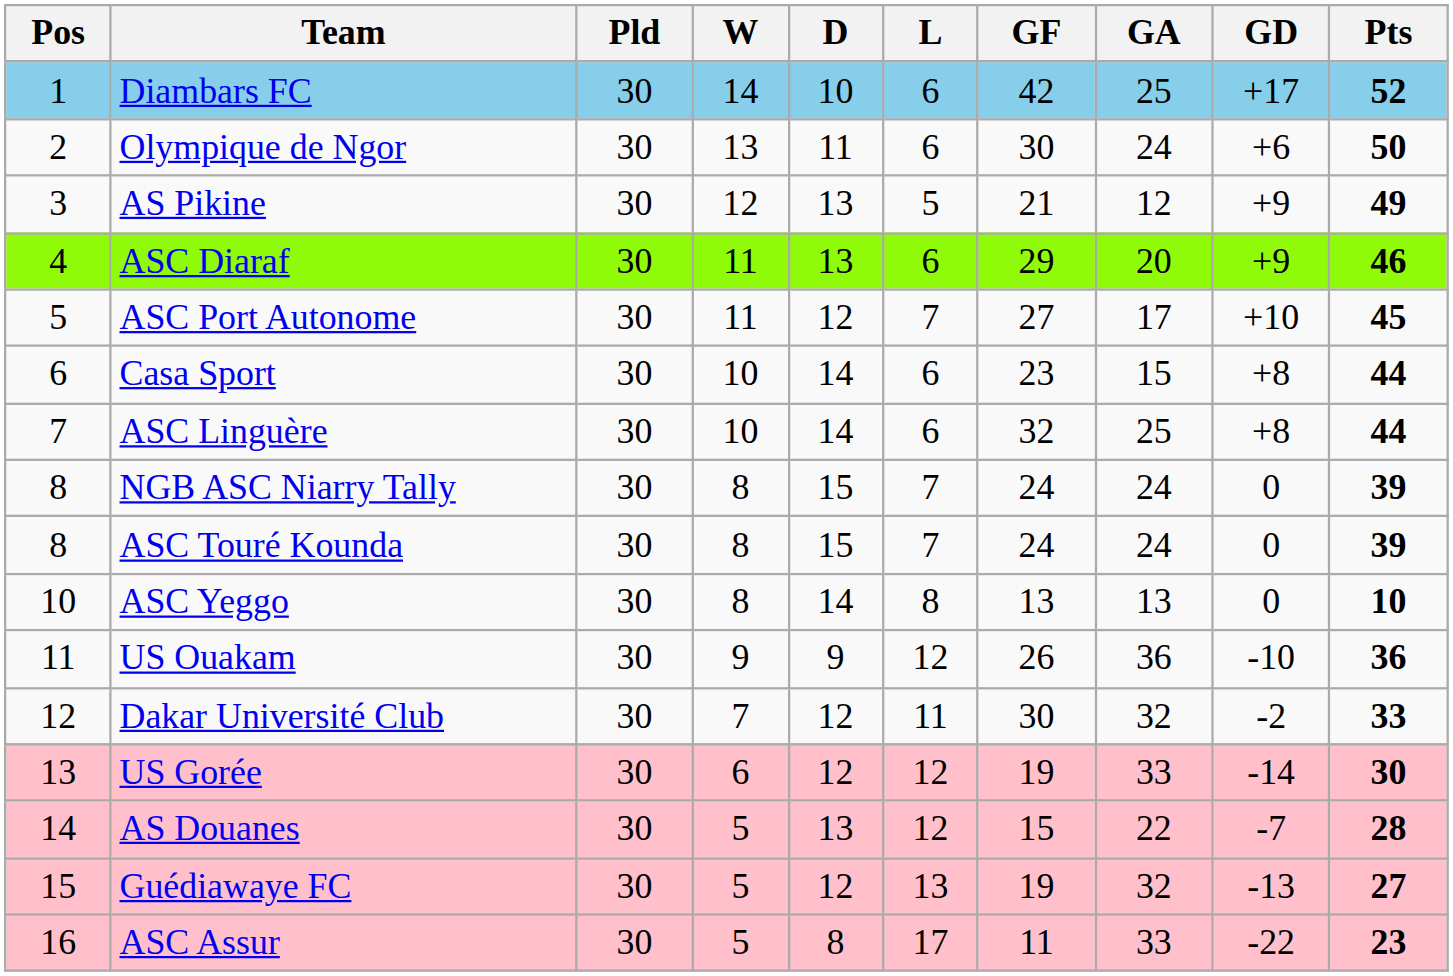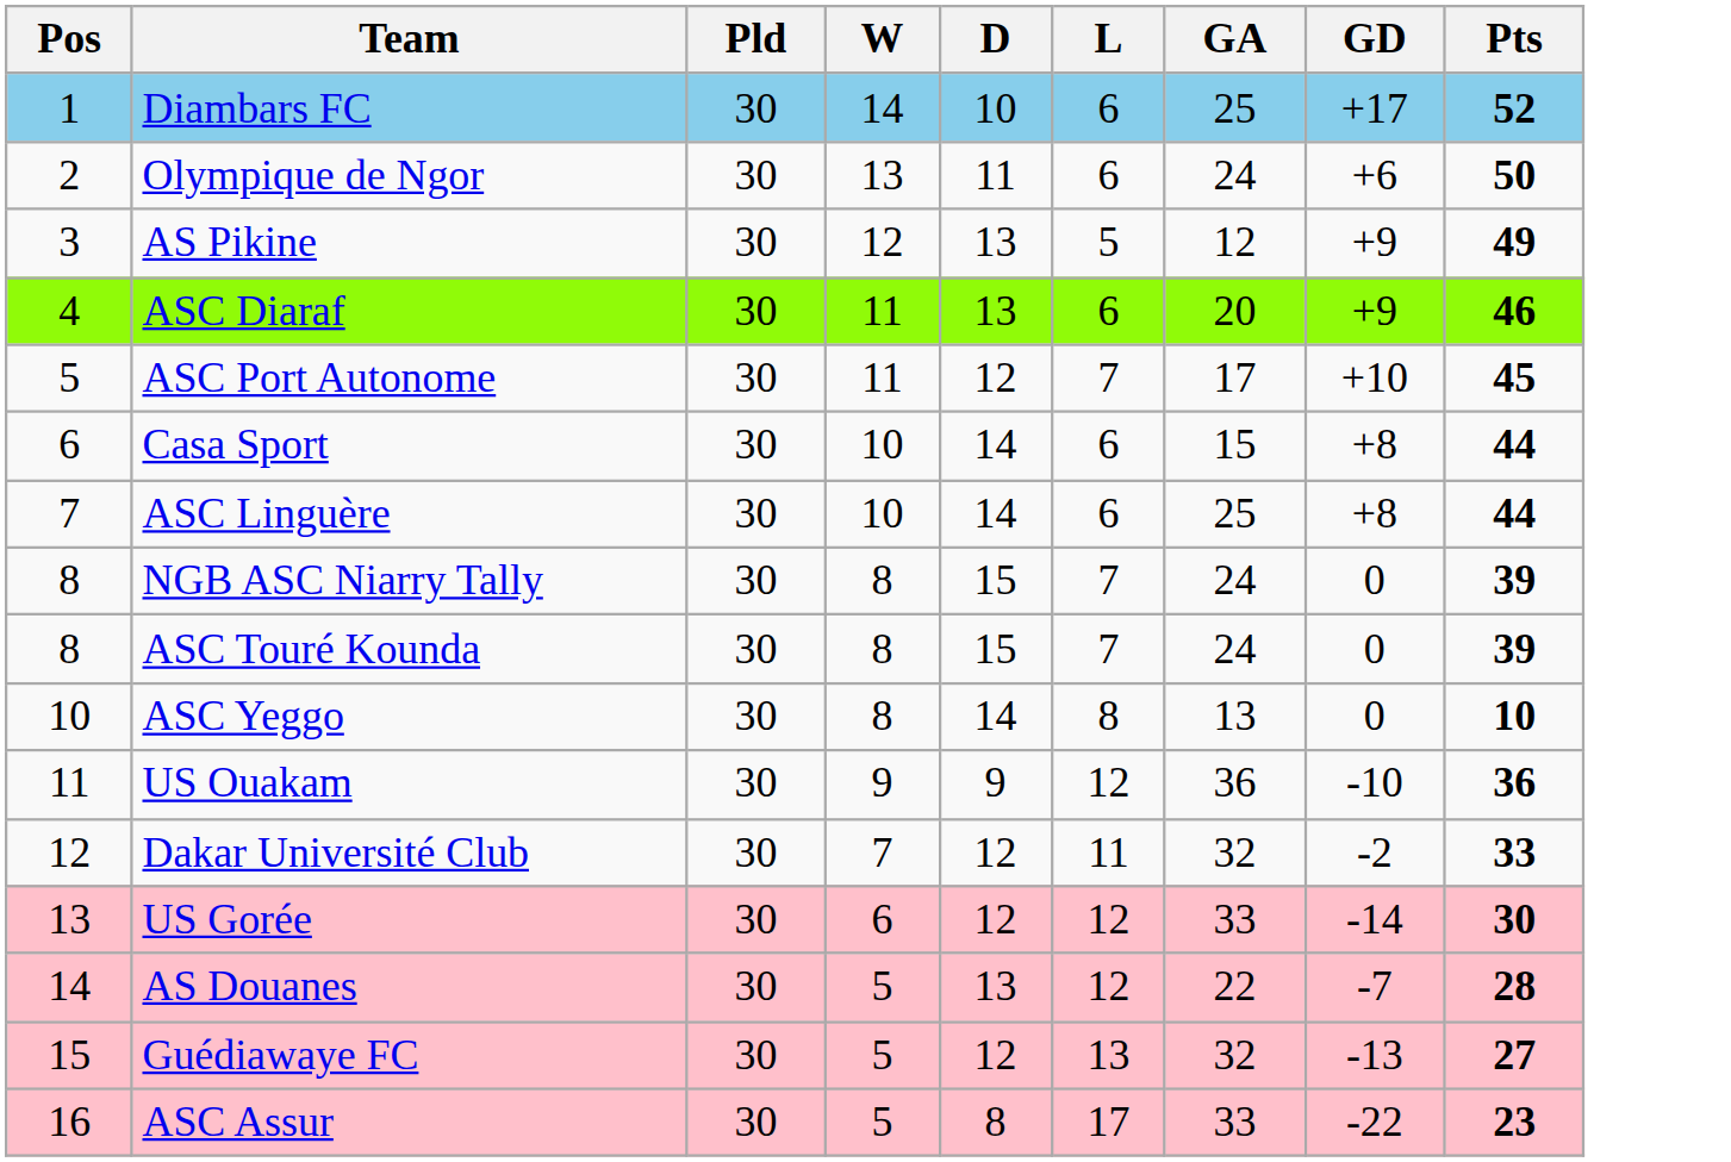 <table class="wikitable" style="text-align: center;">
 <tr>
 <th style="width: 40px;">Pos</th>
 <th style="width: 200px;">Team</th>
 <th style="width: 45px;">Pld</th>
 <th style="width: 35px;">W</th>
 <th style="width: 35px;">D</th>
 <th style="width: 35px;">L</th>
-<th style="width: 45px;">GF</th>
 <th style="width: 45px;">GA</th>
 <th style="width: 45px;">GD</th>
 <th style="width: 45px;">Pts</th>
 </tr>
 <tr style="background:#87ceeb;">
 <td>1</td>
 <td style="text-align: left;"><a href='#'>Diambars FC</a></td>
 <td>30</td>
 <td>14</td>
 <td>10</td>
 <td>6</td>
-<td>42</td>
 <td>25</td>
 <td>+17</td>
 <td><strong>52</strong></td>
 </tr>
 <tr>
 <td>2</td>
 <td style="text-align: left;"><a href='#'>Olympique de Ngor</a></td>
 <td>30</td>
 <td>13</td>
 <td>11</td>
 <td>6</td>
-<td>30</td>
 <td>24</td>
 <td>+6</td>
 <td><strong>50</strong></td>
 </tr>
 <tr>
 <td>3</td>
 <td style="text-align: left;"><a href='#'>AS Pikine</a></td>
 <td>30</td>
 <td>12</td>
 <td>13</td>
 <td>5</td>
-<td>21</td>
 <td>12</td>
 <td>+9</td>
 <td><strong>49</strong></td>
 </tr>
 <tr style="background:#90fb08;">
 <td>4</td>
 <td style="text-align: left;"><a href='#'>ASC Diaraf</a></td>
 <td>30</td>
 <td>11</td>
 <td>13</td>
 <td>6</td>
-<td>29</td>
 <td>20</td>
 <td>+9</td>
 <td><strong>46</strong></td>
 </tr>
 <tr>
 <td>5</td>
 <td style="text-align: left;"><a href='#'>ASC Port Autonome</a></td>
 <td>30</td>
 <td>11</td>
 <td>12</td>
 <td>7</td>
-<td>27</td>
 <td>17</td>
 <td>+10</td>
 <td><strong>45</strong></td>
 </tr>
 <tr>
 <td>6</td>
 <td style="text-align: left;"><a href='#'>Casa Sport</a></td>
 <td>30</td>
 <td>10</td>
 <td>14</td>
 <td>6</td>
-<td>23</td>
 <td>15</td>
 <td>+8</td>
 <td><strong>44</strong></td>
 </tr>
 <tr>
 <td>7</td>
 <td style="text-align: left;"><a href='#'>ASC Linguère</a></td>
 <td>30</td>
 <td>10</td>
 <td>14</td>
 <td>6</td>
-<td>32</td>
 <td>25</td>
 <td>+8</td>
 <td><strong>44</strong></td>
 </tr>
 <tr>
 <td>8</td>
 <td style="text-align: left;"><a href='#'>NGB ASC Niarry Tally</a></td>
 <td>30</td>
 <td>8</td>
 <td>15</td>
 <td>7</td>
 <td>24</td>
-<td>24</td>
 <td>0</td>
 <td><strong>39</strong></td>
 </tr>
 <tr>
 <td>8</td>
 <td style="text-align: left;"><a href='#'>ASC Touré Kounda</a></td>
 <td>30</td>
 <td>8</td>
 <td>15</td>
 <td>7</td>
-<td>24</td>
 <td>24</td>
 <td>0</td>
 <td><strong>39</strong></td>
 </tr>
 <tr>
 <td>10</td>
 <td style="text-align: left;"><a href='#'>ASC Yeggo</a></td>
 <td>30</td>
 <td>8</td>
 <td>14</td>
 <td>8</td>
 <td>13</td>
-<td>13</td>
 <td>0</td>
 <td><strong>10</strong></td>
 </tr>
 <tr>
 <td>11</td>
 <td style="text-align: left;"><a href='#'>US Ouakam</a></td>
 <td>30</td>
 <td>9</td>
 <td>9</td>
 <td>12</td>
-<td>26</td>
 <td>36</td>
 <td>-10</td>
 <td><strong>36</strong></td>
 </tr>
 <tr>
 <td>12</td>
 <td style="text-align: left;"><a href='#'>Dakar Université Club</a></td>
 <td>30</td>
 <td>7</td>
 <td>12</td>
 <td>11</td>
-<td>30</td>
 <td>32</td>
 <td>-2</td>
 <td><strong>33</strong></td>
 </tr>
 <tr style="background:#ffc0cb;">
 <td>13</td>
 <td style="text-align: left;"><a href='#'>US Gorée</a></td>
 <td>30</td>
 <td>6</td>
 <td>12</td>
 <td>12</td>
-<td>19</td>
 <td>33</td>
 <td>-14</td>
 <td><strong>30</strong></td>
 </tr>
 <tr style="background:#ffc0cb;">
 <td>14</td>
 <td style="text-align: left;"><a href='#'>AS Douanes</a></td>
 <td>30</td>
 <td>5</td>
 <td>13</td>
 <td>12</td>
-<td>15</td>
 <td>22</td>
 <td>-7</td>
 <td><strong>28</strong></td>
 </tr>
 <tr style="background:#ffc0cb;">
 <td>15</td>
 <td style="text-align: left;"><a href='#'>Guédiawaye FC</a></td>
 <td>30</td>
 <td>5</td>
 <td>12</td>
 <td>13</td>
-<td>19</td>
 <td>32</td>
 <td>-13</td>
 <td><strong>27</strong></td>
 </tr>
 <tr style="background:#ffc0cb;">
 <td>16</td>
 <td style="text-align: left;"><a href='#'>ASC Assur</a></td>
 <td>30</td>
 <td>5</td>
 <td>8</td>
 <td>17</td>
-<td>11</td>
 <td>33</td>
 <td>-22</td>
 <td><strong>23</strong></td>
 </tr>
 </table>
